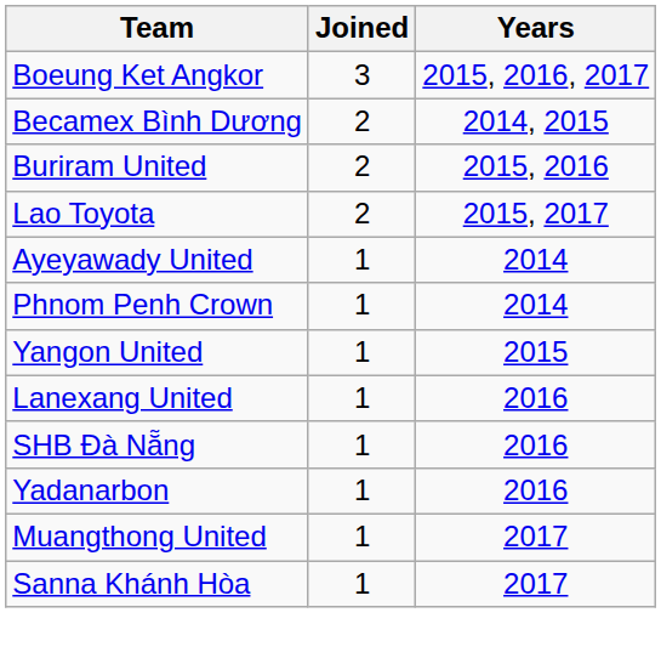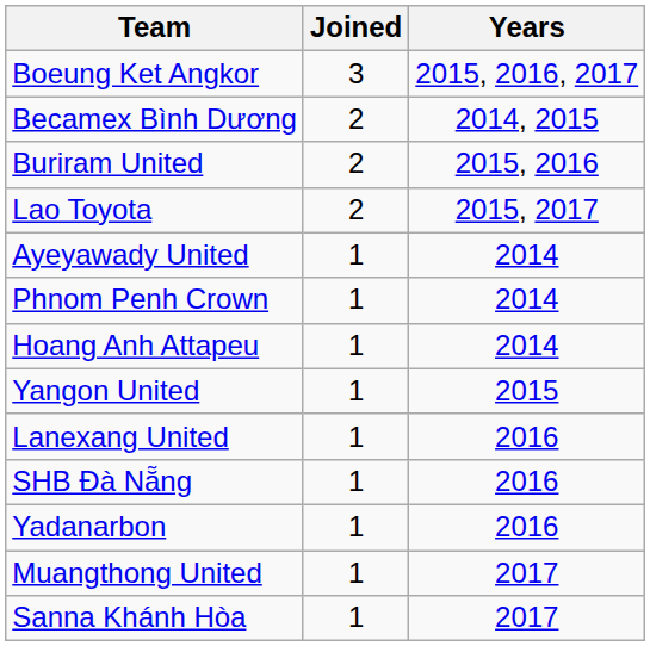 <table class="wikitable">
 <tr>
 <th>Team</th>
 <th>Joined</th>
 <th>Years</th>
 </tr>
 <tr>
 <td> <a href='#'>Boeung Ket Angkor</a></td>
 <td align=center>3</td>
 <td align=center><a href='#'>2015</a>, <a href='#'>2016</a>, <a href='#'>2017</a></td>
 </tr>
 <tr>
 <td> <a href='#'>Becamex Bình Dương</a></td>
 <td align=center>2</td>
 <td align=center><a href='#'>2014</a>, <a href='#'>2015</a></td>
 </tr>
 <tr>
 <td> <a href='#'>Buriram United</a></td>
 <td align=center>2</td>
 <td align=center><a href='#'>2015</a>, <a href='#'>2016</a></td>
 </tr>
 <tr>
 <td> <a href='#'>Lao Toyota</a></td>
 <td align=center>2</td>
 <td align=center><a href='#'>2015</a>, <a href='#'>2017</a></td>
 </tr>
 <tr>
 <td> <a href='#'>Ayeyawady United</a></td>
 <td align=center>1</td>
 <td align=center><a href='#'>2014</a></td>
 </tr>
 <tr>
 <td> <a href='#'>Phnom Penh Crown</a></td>
 <td align=center>1</td>
 <td align=center><a href='#'>2014</a></td>
 </tr>
 <tr>
+<td> <a href='#'>Hoang Anh Attapeu</a></td>
+<td align=center>1</td>
+<td align=center><a href='#'>2014</a></td>
+</tr>
+<tr>
 <td> <a href='#'>Yangon United</a></td>
 <td align=center>1</td>
 <td align=center><a href='#'>2015</a></td>
 </tr>
 <tr>
 <td> <a href='#'>Lanexang United</a></td>
 <td align=center>1</td>
 <td align=center><a href='#'>2016</a></td>
 </tr>
 <tr>
 <td> <a href='#'>SHB Đà Nẵng</a></td>
 <td align=center>1</td>
 <td align=center><a href='#'>2016</a></td>
 </tr>
 <tr>
 <td> <a href='#'>Yadanarbon</a></td>
 <td align=center>1</td>
 <td align=center><a href='#'>2016</a></td>
 </tr>
 <tr>
 <td> <a href='#'>Muangthong United</a></td>
 <td align=center>1</td>
 <td align=center><a href='#'>2017</a></td>
 </tr>
 <tr>
 <td> <a href='#'>Sanna Khánh Hòa</a></td>
 <td align=center>1</td>
 <td align=center><a href='#'>2017</a></td>
 </tr>
 </table>
